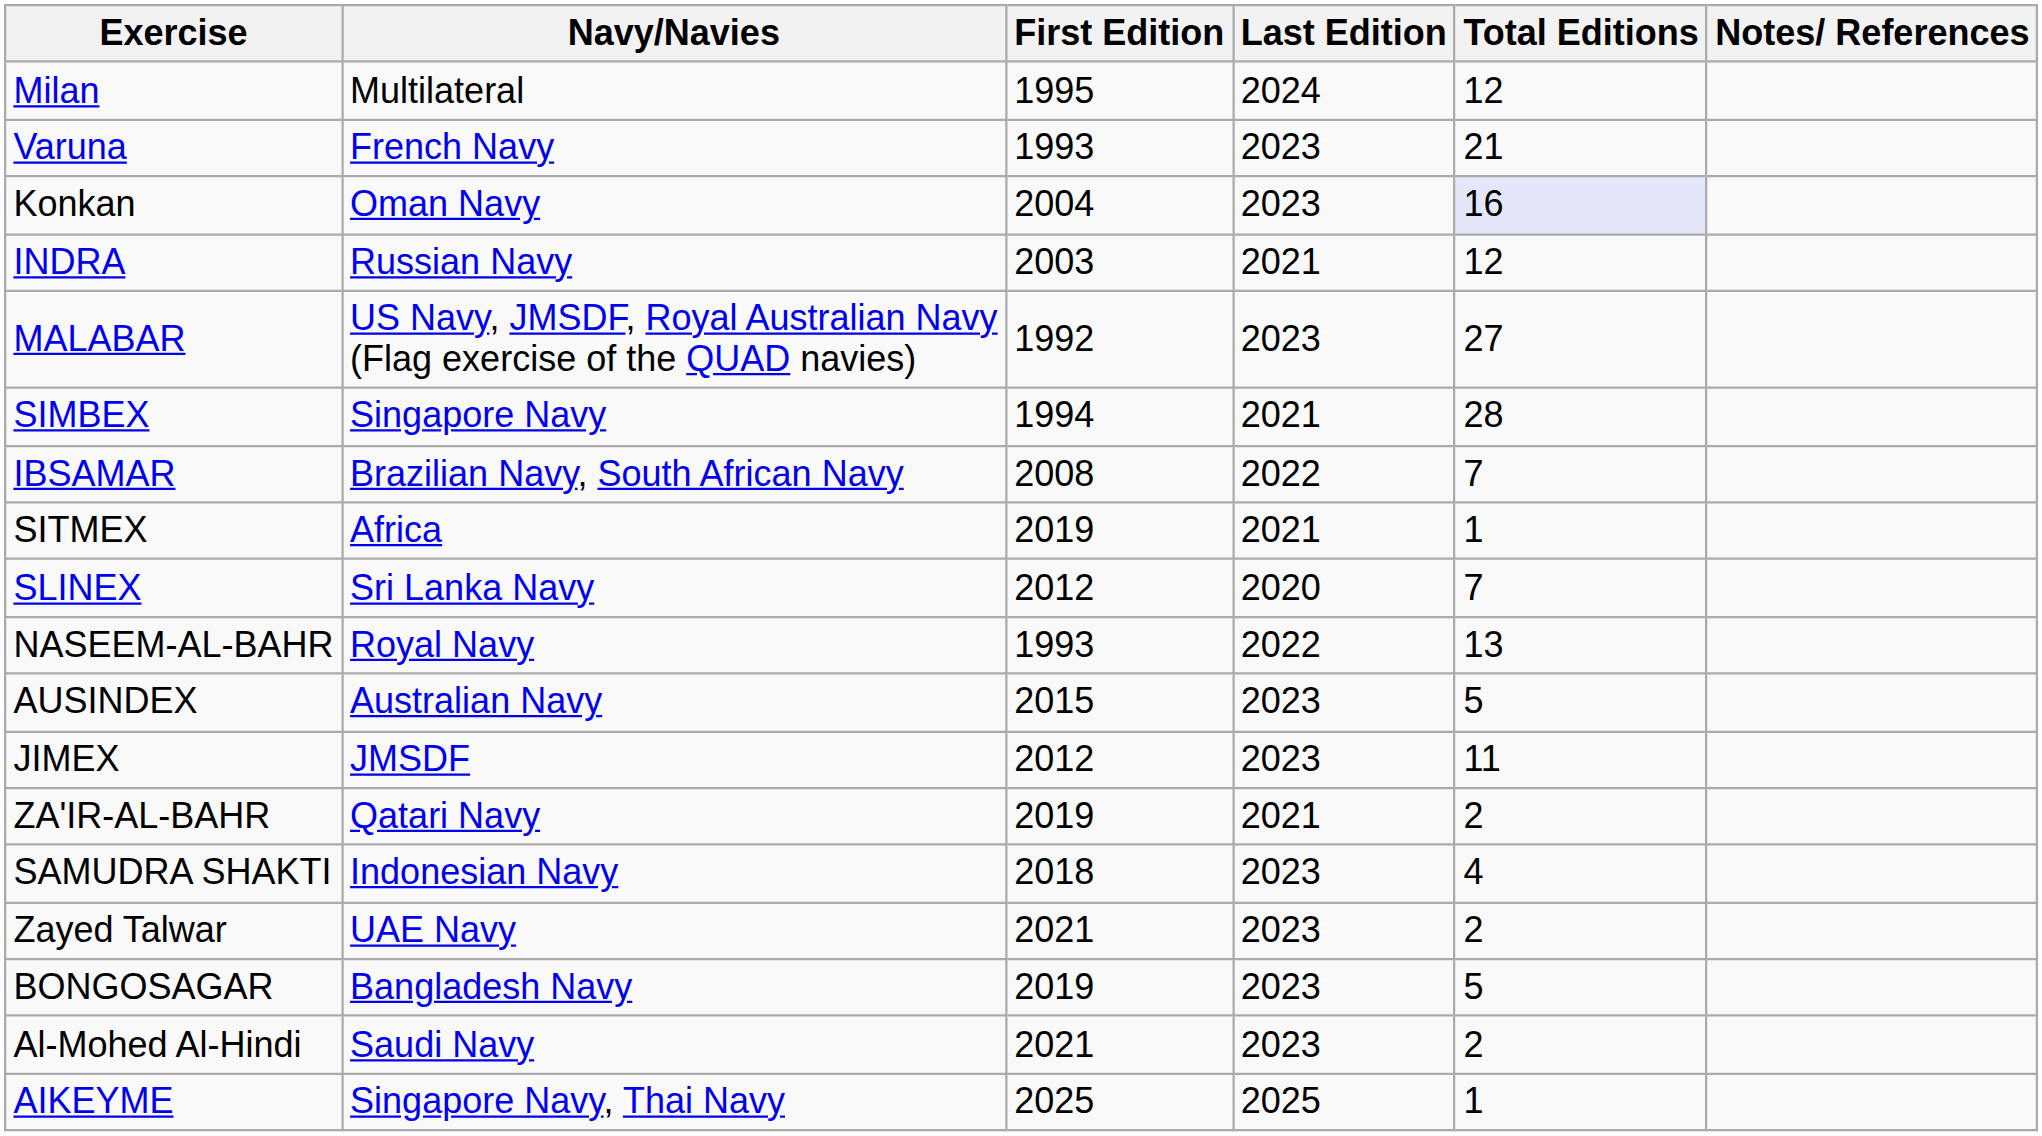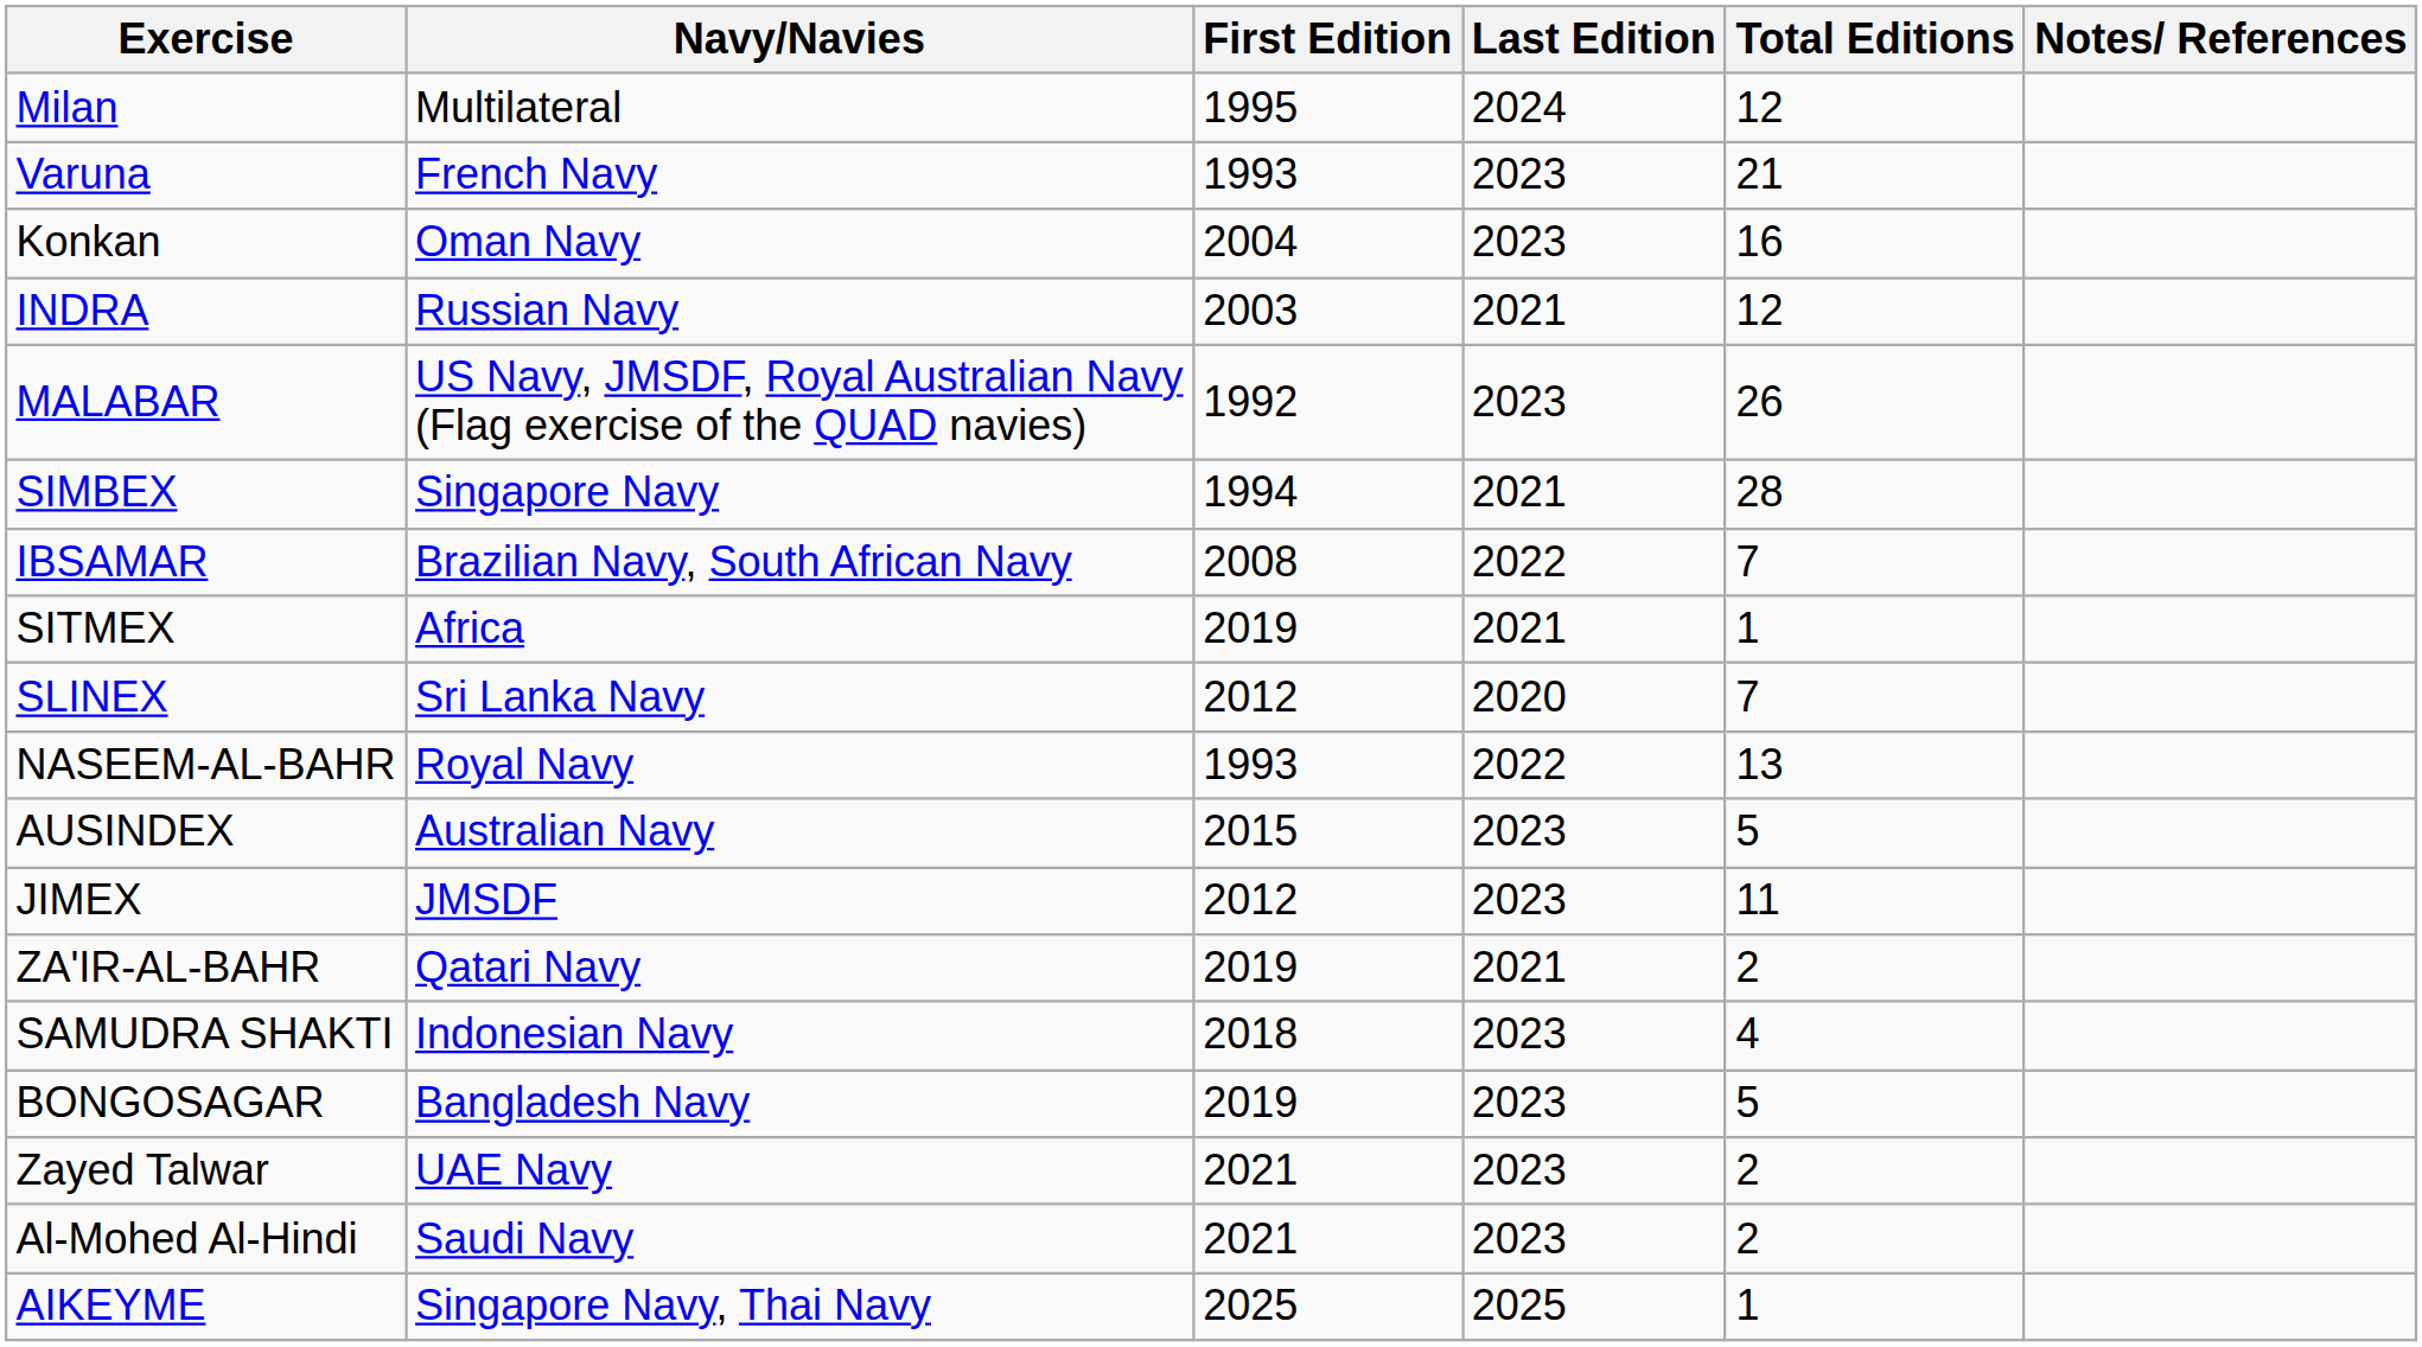 <table class="wikitable">
 <tr>
 <th style="text-align:center;">Exercise</th>
 <th style="text-align:center;">Navy/Navies</th>
 <th style="text-align: center;">First Edition</th>
 <th style="text-align:l center;">Last Edition</th>
 <th style="text-align:left;">Total Editions</th>
 <th style="text-align: center;">Notes/ References</th>
 </tr>
 <tr>
 <td><a href='#'>Milan</a></td>
 <td>Multilateral</td>
 <td>1995</td>
 <td>2024</td>
 <td>12</td>
 <td></td>
 </tr>
 <tr>
 <td><a href='#'>Varuna</a></td>
 <td><a href='#'>French Navy</a></td>
 <td>1993</td>
 <td>2023</td>
 <td>21</td>
 <td></td>
 </tr>
 <tr>
 <td>Konkan</td>
 <td><a href='#'>Oman Navy</a></td>
 <td>2004</td>
 <td>2023</td>
-<td style="background: lavender;">16</td>
+<td>16</td>
 <td></td>
 </tr>
 <tr>
 <td><a href='#'>INDRA</a></td>
 <td><a href='#'>Russian Navy</a></td>
 <td>2003</td>
 <td>2021</td>
 <td>12</td>
 <td></td>
 </tr>
 <tr>
 <td><a href='#'>MALABAR</a></td>
 <td><a href='#'>US Navy</a>, <a href='#'>JMSDF</a>, <a href='#'>Royal Australian Navy</a><br>(Flag exercise of the <a href='#'>QUAD</a> navies)</td>
 <td>1992</td>
 <td>2023</td>
-<td>27</td>
+<td>26</td>
 <td></td>
 </tr>
 <tr>
 <td><a href='#'>SIMBEX</a></td>
 <td><a href='#'>Singapore Navy</a></td>
 <td>1994</td>
 <td>2021</td>
 <td>28</td>
 <td></td>
 </tr>
 <tr>
 <td><a href='#'>IBSAMAR</a></td>
 <td><a href='#'>Brazilian Navy</a>, <a href='#'>South African Navy</a></td>
 <td>2008</td>
 <td>2022</td>
 <td>7</td>
 <td></td>
 </tr>
 <tr>
 <td>SITMEX</td>
 <td><a href='#'>Africa</a></td>
 <td>2019</td>
 <td>2021</td>
 <td>1</td>
 <td></td>
 </tr>
 <tr>
 <td><a href='#'>SLINEX</a></td>
 <td><a href='#'>Sri Lanka Navy</a></td>
 <td>2012</td>
 <td>2020</td>
 <td>7</td>
 <td></td>
 </tr>
 <tr>
 <td>NASEEM-AL-BAHR</td>
 <td><a href='#'>Royal Navy</a></td>
 <td>1993</td>
 <td>2022</td>
 <td>13</td>
 <td></td>
 </tr>
 <tr>
 <td>AUSINDEX</td>
 <td><a href='#'>Australian Navy</a></td>
 <td>2015</td>
 <td>2023</td>
 <td>5</td>
 <td></td>
 </tr>
 <tr>
 <td>JIMEX</td>
 <td><a href='#'>JMSDF</a></td>
 <td>2012</td>
 <td>2023</td>
 <td>11</td>
 <td></td>
 </tr>
 <tr>
 <td>ZA'IR-AL-BAHR</td>
 <td><a href='#'>Qatari Navy</a></td>
 <td>2019</td>
 <td>2021</td>
 <td>2</td>
 <td></td>
 </tr>
 <tr>
 <td>SAMUDRA SHAKTI</td>
 <td><a href='#'>Indonesian Navy</a></td>
 <td>2018</td>
 <td>2023</td>
 <td>4</td>
 <td></td>
 </tr>
 <tr>
+<td>BONGOSAGAR</td>
+<td><a href='#'>Bangladesh Navy</a></td>
+<td>2019</td>
+<td>2023</td>
+<td>5</td>
+<td></td>
+</tr>
+<tr>
 <td>Zayed Talwar</td>
 <td><a href='#'>UAE Navy</a></td>
 <td>2021</td>
 <td>2023</td>
 <td>2</td>
-<td></td>
-</tr>
-<tr>
-<td>BONGOSAGAR</td>
-<td><a href='#'>Bangladesh Navy</a></td>
-<td>2019</td>
-<td>2023</td>
-<td>5</td>
 <td></td>
 </tr>
 <tr>
 <td>Al-Mohed Al-Hindi</td>
 <td><a href='#'>Saudi Navy</a></td>
 <td>2021</td>
 <td>2023</td>
 <td>2</td>
 <td></td>
 </tr>
 <tr>
 <td><a href='#'>AIKEYME</a></td>
 <td><a href='#'>Singapore Navy</a>, <a href='#'>Thai Navy</a></td>
 <td>2025</td>
 <td>2025</td>
 <td>1</td>
 <td></td>
 </tr>
 </table>
